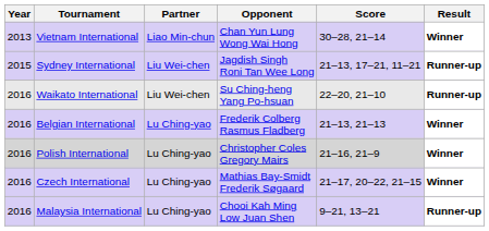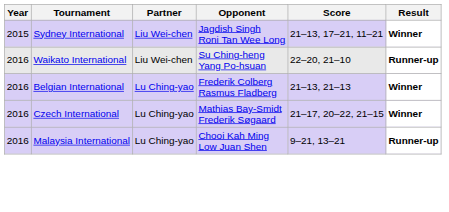 <table class="sortable wikitable" style="font-size: 90%;">
 <tr>
 <th>Year</th>
 <th>Tournament</th>
 <th>Partner</th>
 <th>Opponent</th>
 <th>Score</th>
 <th>Result</th>
 </tr>
 <tr style="background:#D8CEF6">
-<td align="center">2013</td>
-<td align="left"><a href='#'>Vietnam International</a></td>
-<td align="left"> <a href='#'>Liao Min-chun</a></td>
-<td align="left"> <a href='#'>Chan Yun Lung</a> <br>  <a href='#'>Wong Wai Hong</a></td>
-<td align="left">30–28, 21–14</td>
-<td style="text-align:left; background:white"> <strong>Winner</strong></td>
-</tr>
-<tr style="background:#D8CEF6">
 <td align="center">2015</td>
 <td align="left"><a href='#'>Sydney International</a></td>
 <td align="left"> <a href='#'>Liu Wei-chen</a></td>
 <td align="left"> <a href='#'>Jagdish Singh</a> <br>  <a href='#'>Roni Tan Wee Long</a></td>
 <td align="left">21–13, 17–21, 11–21</td>
-<td style="text-align:left; background:white"> <strong>Runner-up</strong></td>
+<td style="text-align:left; background:white"> <strong>Winner</strong></td>
 </tr>
 <tr style="background:#E9E9E9">
 <td align="center">2016</td>
 <td align="left"><a href='#'>Waikato International</a></td>
 <td align="left"> Liu Wei-chen</td>
 <td align="left"> <a href='#'>Su Ching-heng</a> <br>  <a href='#'>Yang Po-hsuan</a></td>
 <td align="left">22–20, 21–10</td>
 <td style="text-align:left; background:white"> <strong>Runner-up</strong></td>
 </tr>
 <tr style="background:#D8CEF6">
 <td align="center">2016</td>
 <td align="left"><a href='#'>Belgian International</a></td>
 <td align="left"> <a href='#'>Lu Ching-yao</a></td>
 <td align="left"> <a href='#'>Frederik Colberg</a> <br>  <a href='#'>Rasmus Fladberg</a></td>
 <td align="left">21–13, 21–13</td>
-<td style="text-align:left; background:white"> <strong>Winner</strong></td>
-</tr>
-<tr style="background:#D5D5D5">
-<td align="center">2016</td>
-<td align="left"><a href='#'>Polish International</a></td>
-<td align="left"> Lu Ching-yao</td>
-<td align="left"> <a href='#'>Christopher Coles</a> <br>  <a href='#'>Gregory Mairs</a></td>
-<td align="left">21–16, 21–9</td>
 <td style="text-align:left; background:white"> <strong>Winner</strong></td>
 </tr>
 <tr style="background:#D8CEF6">
 <td align="center">2016</td>
 <td align="left"><a href='#'>Czech International</a></td>
 <td align="left"> Lu Ching-yao</td>
 <td align="left"> <a href='#'>Mathias Bay-Smidt</a> <br>  <a href='#'>Frederik Søgaard</a></td>
 <td align="left">21–17, 20–22, 21–15</td>
 <td style="text-align:left; background:white"> <strong>Winner</strong></td>
 </tr>
 <tr style="background:#D8CEF6">
 <td align="center">2016</td>
 <td align="left"><a href='#'>Malaysia International</a></td>
 <td align="left"> Lu Ching-yao</td>
 <td align="left"> <a href='#'>Chooi Kah Ming</a> <br>  <a href='#'>Low Juan Shen</a></td>
 <td align="left">9–21, 13–21</td>
 <td style="text-align:left; background:white"> <strong>Runner-up</strong></td>
 </tr>
 </table>
